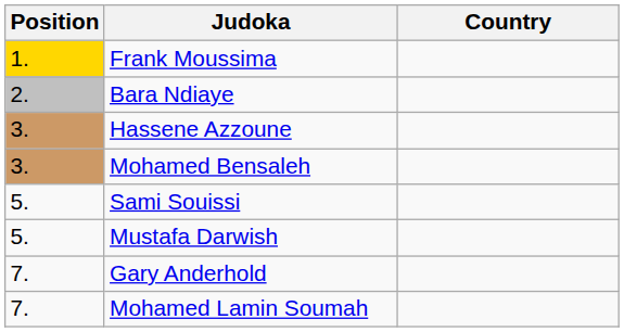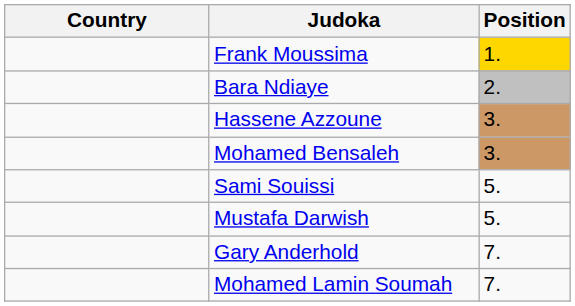 <table class=wikitable>
 <tr>
+<th width=150>Country</th>
+<th width=200>Judoka</th>
 <th width=10>Position</th>
-<th width=200>Judoka</th>
-<th width=150>Country</th>
 </tr>
 <tr>
+<td></td>
+<td><a href='#'>Frank Moussima</a></td>
 <td bgcolor=gold>1.</td>
-<td><a href='#'>Frank Moussima</a></td>
-<td></td>
 </tr>
 <tr>
+<td></td>
+<td><a href='#'>Bara Ndiaye</a></td>
 <td bgcolor="silver">2.</td>
-<td><a href='#'>Bara Ndiaye</a></td>
-<td></td>
 </tr>
 <tr>
+<td></td>
+<td><a href='#'>Hassene Azzoune</a></td>
 <td bgcolor="CC9966">3.</td>
-<td><a href='#'>Hassene Azzoune</a></td>
-<td></td>
 </tr>
 <tr>
+<td></td>
+<td><a href='#'>Mohamed Bensaleh</a></td>
 <td bgcolor="CC9966">3.</td>
-<td><a href='#'>Mohamed Bensaleh</a></td>
-<td></td>
 </tr>
 <tr>
+<td></td>
+<td><a href='#'>Sami Souissi</a></td>
 <td>5.</td>
-<td><a href='#'>Sami Souissi</a></td>
-<td></td>
 </tr>
 <tr>
+<td></td>
+<td><a href='#'>Mustafa Darwish</a></td>
 <td>5.</td>
-<td><a href='#'>Mustafa Darwish</a></td>
-<td></td>
 </tr>
 <tr>
+<td></td>
+<td><a href='#'>Gary Anderhold</a></td>
 <td>7.</td>
-<td><a href='#'>Gary Anderhold</a></td>
-<td></td>
 </tr>
 <tr>
+<td></td>
+<td><a href='#'>Mohamed Lamin Soumah</a></td>
 <td>7.</td>
-<td><a href='#'>Mohamed Lamin Soumah</a></td>
-<td></td>
 </tr>
 </table>
